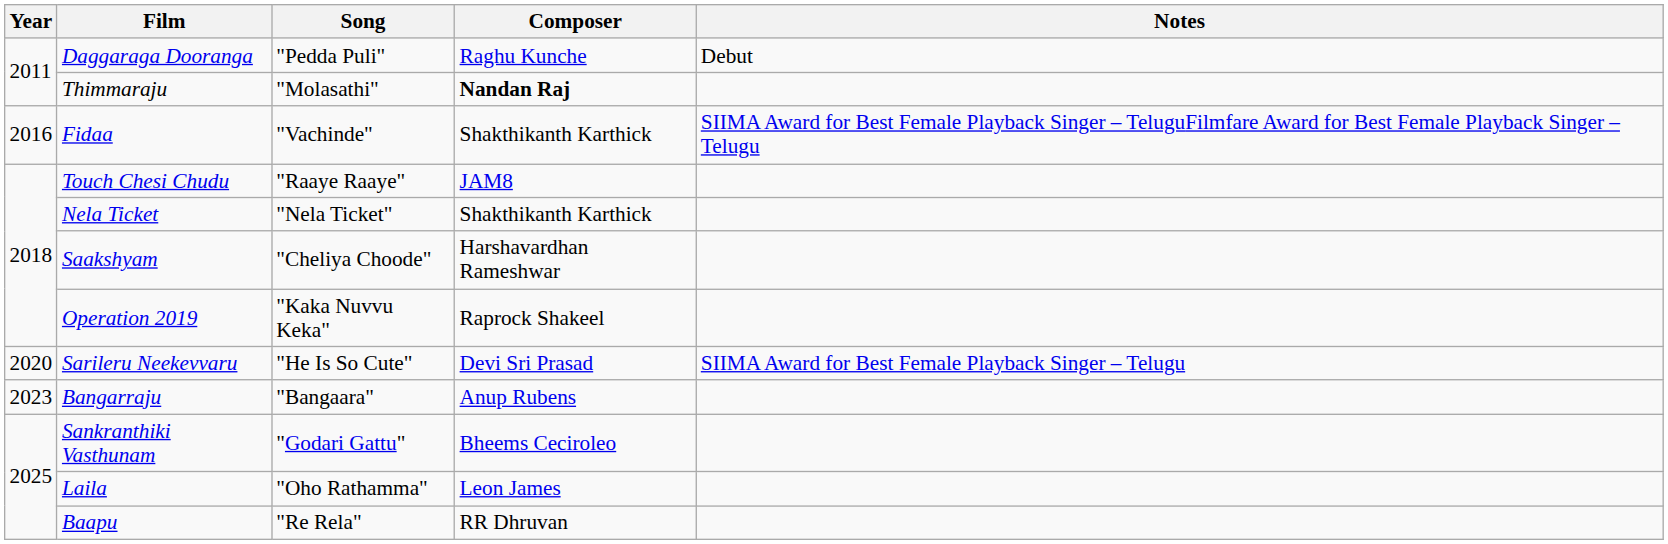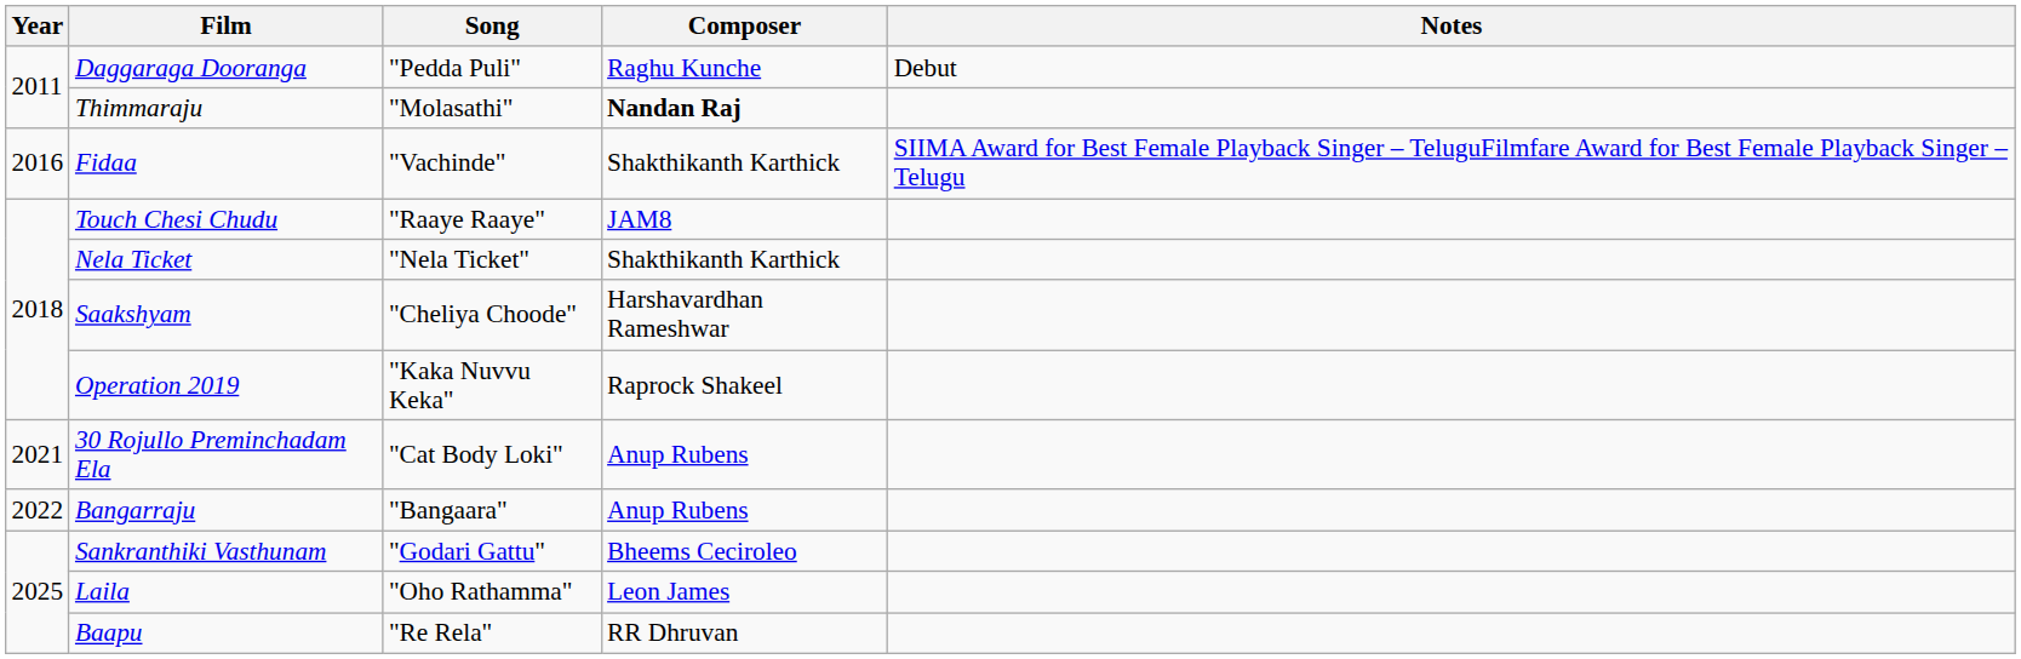 <table class="wikitable" sortable">
 <tr>
 <th>Year</th>
 <th>Film</th>
 <th>Song</th>
 <th>Composer</th>
 <th>Notes</th>
 </tr>
 <tr>
 <td rowspan="2">2011</td>
 <td><em><a href='#'>Daggaraga Dooranga</a></em></td>
 <td>"Pedda Puli"</td>
 <td><a href='#'>Raghu Kunche</a></td>
 <td>Debut</td>
 </tr>
 <tr>
 <td><em>Thimmaraju</em></td>
 <td>"Molasathi"</td>
 <td><strong>Nandan Raj</strong></td>
 <td></td>
 </tr>
 <tr>
 <td>2016</td>
 <td><em><a href='#'>Fidaa</a></em></td>
 <td>"Vachinde"</td>
 <td>Shakthikanth Karthick</td>
 <td><a href='#'>SIIMA Award for Best Female Playback Singer – Telugu</a><a href='#'>Filmfare Award for Best Female Playback Singer – Telugu</a></td>
 </tr>
 <tr>
 <td rowspan="4">2018</td>
 <td><em><a href='#'>Touch Chesi Chudu</a></em></td>
 <td>"Raaye Raaye"</td>
 <td><a href='#'>JAM8</a></td>
 <td></td>
 </tr>
 <tr>
 <td><em><a href='#'>Nela Ticket</a></em></td>
 <td>"Nela Ticket"</td>
 <td>Shakthikanth Karthick</td>
 <td></td>
 </tr>
 <tr>
 <td><em><a href='#'>Saakshyam</a></em></td>
 <td>"Cheliya Choode"</td>
 <td>Harshavardhan Rameshwar</td>
 <td></td>
 </tr>
 <tr>
 <td><a href='#'><em>Operation 2019</em></a></td>
 <td>"Kaka Nuvvu Keka"</td>
 <td>Raprock Shakeel</td>
 <td></td>
 </tr>
 <tr>
-<td>2020</td>
-<td><em><a href='#'>Sarileru Neekevvaru</a></em></td>
-<td>"He Is So Cute"</td>
-<td><a href='#'>Devi Sri Prasad</a></td>
-<td><a href='#'>SIIMA Award for Best Female Playback Singer – Telugu</a></td>
+<td>2021</td>
+<td><a href='#'><em>30 Rojullo Preminchadam Ela</em></a></td>
+<td>"Cat Body Loki"</td>
+<td><a href='#'>Anup Rubens</a></td>
+<td></td>
 </tr>
 <tr>
-<td>2023</td>
+<td>2022</td>
 <td><em><a href='#'>Bangarraju</a></em></td>
 <td>"Bangaara"</td>
 <td><a href='#'>Anup Rubens</a></td>
 <td></td>
 </tr>
 <tr>
 <td rowspan="3">2025</td>
 <td><em><a href='#'>Sankranthiki Vasthunam</a></em></td>
 <td>"<a href='#'>Godari Gattu</a>"</td>
 <td><a href='#'>Bheems Ceciroleo</a></td>
 <td></td>
 </tr>
 <tr>
 <td><a href='#'><em>Laila</em></a></td>
 <td>"Oho Rathamma"</td>
 <td><a href='#'>Leon James</a></td>
 <td></td>
 </tr>
 <tr>
 <td><em><a href='#'>Baapu</a></em></td>
 <td>"Re Rela"</td>
 <td>RR Dhruvan</td>
 <td></td>
 </tr>
 </table>
